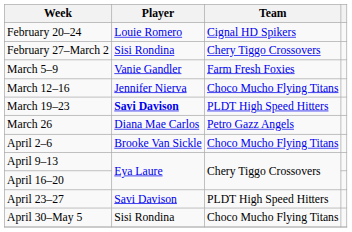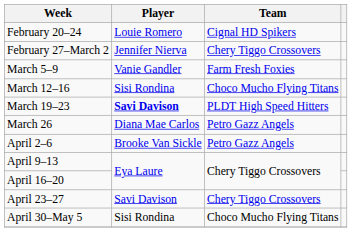 <table class="wikitable">
 <tr>
 <th>Week</th>
 <th>Player</th>
 <th>Team</th>
 <th></th>
 </tr>
 <tr>
 <td>February 20–24</td>
 <td><a href='#'>Louie Romero</a></td>
 <td><a href='#'>Cignal HD Spikers</a></td>
 <td style="text-align:center"></td>
 </tr>
 <tr>
 <td>February 27–March 2</td>
-<td><a href='#'>Sisi Rondina</a></td>
+<td><a href='#'>Jennifer Nierva</a></td>
 <td><a href='#'>Chery Tiggo Crossovers</a></td>
 <td style="text-align:center;"></td>
 </tr>
 <tr>
 <td>March 5–9</td>
 <td><a href='#'>Vanie Gandler</a></td>
 <td><a href='#'>Farm Fresh Foxies</a></td>
 <td style="text-align:center;"></td>
 </tr>
 <tr>
 <td>March 12–16</td>
-<td><a href='#'>Jennifer Nierva</a></td>
+<td><a href='#'>Sisi Rondina</a></td>
 <td><a href='#'>Choco Mucho Flying Titans</a></td>
 <td style="text-align:center;"></td>
 </tr>
 <tr>
 <td>March 19–23</td>
 <td><strong><a href='#'>Savi Davison</a></strong></td>
 <td><a href='#'>PLDT High Speed Hitters</a></td>
 <td style="text-align:center;"></td>
 </tr>
 <tr>
 <td>March 26</td>
 <td><a href='#'>Diana Mae Carlos</a></td>
 <td><a href='#'>Petro Gazz Angels</a></td>
 <td style="text-align:center;"></td>
 </tr>
 <tr>
 <td>April 2–6</td>
 <td><a href='#'>Brooke Van Sickle</a></td>
-<td><a href='#'>Choco Mucho Flying Titans</a></td>
+<td><a href='#'>Petro Gazz Angels</a></td>
 <td style="text-align:center;"></td>
 </tr>
 <tr>
 <td>April 9–13</td>
 <td rowspan="2"><a href='#'>Eya Laure</a></td>
 <td rowspan="2">Chery Tiggo Crossovers</td>
 <td style="text-align:center;"></td>
 </tr>
 <tr>
 <td>April 16–20</td>
 <td style="text-align:center;"></td>
 </tr>
 <tr>
 <td>April 23–27</td>
 <td><a href='#'>Savi Davison</a></td>
-<td>PLDT High Speed Hitters</td>
+<td><a href='#'>Chery Tiggo Crossovers</a></td>
 <td style="text-align:center;"></td>
 </tr>
 <tr>
 <td>April 30–May 5</td>
 <td>Sisi Rondina</td>
 <td>Choco Mucho Flying Titans</td>
 <td style="text-align:center;"></td>
 </tr>
 <tr>
 </tr>
 </table>
